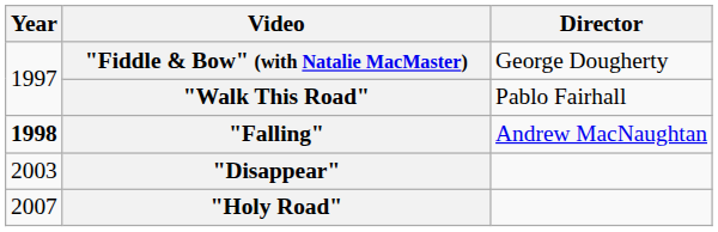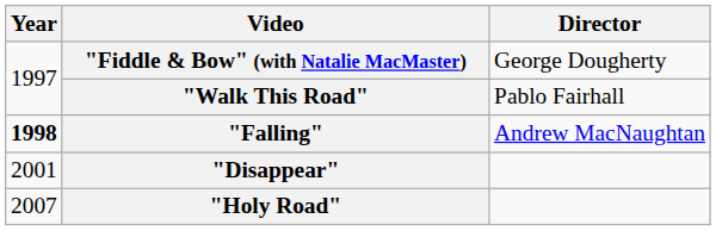 <table class="wikitable plainrowheaders">
 <tr>
 <th>Year</th>
 <th style="width:18em;">Video</th>
 <th>Director</th>
 </tr>
 <tr>
 <td rowspan="2">1997</td>
 <th scope="row">"Fiddle & Bow" <small>(with <a href='#'>Natalie MacMaster</a>)</small></th>
 <td>George Dougherty</td>
 </tr>
 <tr>
 <th scope="row">"Walk This Road"</th>
 <td>Pablo Fairhall</td>
 </tr>
 <tr>
 <td><strong>1998</strong></td>
 <th scope="row">"Falling"</th>
 <td><a href='#'>Andrew MacNaughtan</a></td>
 </tr>
 <tr>
-<td>2003</td>
+<td>2001</td>
 <th scope="row">"Disappear"</th>
 <td></td>
 </tr>
 <tr>
 <td>2007</td>
 <th scope="row">"Holy Road"</th>
 <td></td>
 </tr>
 </table>
